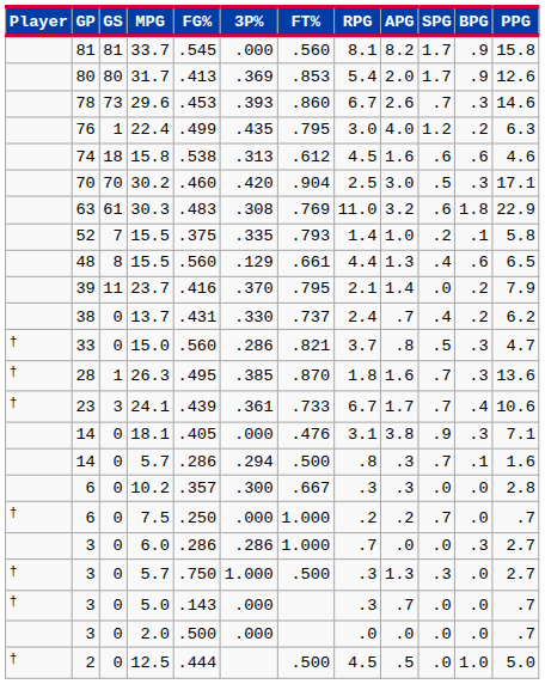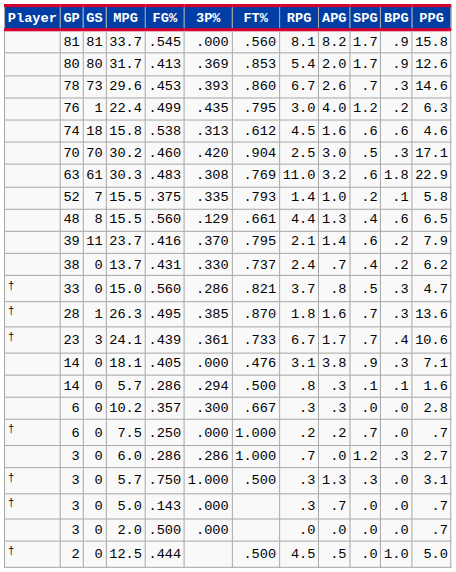 <table class="wikitable sortable" style="text-align:right;">
 <tr>
 <th style="background:#003DA5; color:#FFFFFF; border-top:#D50032 3px solid; border-bottom:#D50032 3px solid;">Player</th>
 <th style="background:#003DA5; color:#FFFFFF; border-top:#D50032 3px solid; border-bottom:#D50032 3px solid;">GP</th>
 <th style="background:#003DA5; color:#FFFFFF; border-top:#D50032 3px solid; border-bottom:#D50032 3px solid;">GS</th>
 <th style="background:#003DA5; color:#FFFFFF; border-top:#D50032 3px solid; border-bottom:#D50032 3px solid;">MPG</th>
 <th style="background:#003DA5; color:#FFFFFF; border-top:#D50032 3px solid; border-bottom:#D50032 3px solid;">FG%</th>
 <th style="background:#003DA5; color:#FFFFFF; border-top:#D50032 3px solid; border-bottom:#D50032 3px solid;">3P%</th>
 <th style="background:#003DA5; color:#FFFFFF; border-top:#D50032 3px solid; border-bottom:#D50032 3px solid;">FT%</th>
 <th style="background:#003DA5; color:#FFFFFF; border-top:#D50032 3px solid; border-bottom:#D50032 3px solid;">RPG</th>
 <th style="background:#003DA5; color:#FFFFFF; border-top:#D50032 3px solid; border-bottom:#D50032 3px solid;">APG</th>
 <th style="background:#003DA5; color:#FFFFFF; border-top:#D50032 3px solid; border-bottom:#D50032 3px solid;">SPG</th>
 <th style="background:#003DA5; color:#FFFFFF; border-top:#D50032 3px solid; border-bottom:#D50032 3px solid;">BPG</th>
 <th style="background:#003DA5; color:#FFFFFF; border-top:#D50032 3px solid; border-bottom:#D50032 3px solid;">PPG</th>
 </tr>
 <tr>
 <td style="text-align:left;"></td>
 <td>81</td>
 <td>81</td>
 <td>33.7</td>
 <td>.545</td>
 <td>.000</td>
 <td>.560</td>
 <td>8.1</td>
 <td>8.2</td>
 <td>1.7</td>
 <td>.9</td>
 <td>15.8</td>
 </tr>
 <tr>
 <td style="text-align:left;"></td>
 <td>80</td>
 <td>80</td>
 <td>31.7</td>
 <td>.413</td>
 <td>.369</td>
 <td>.853</td>
 <td>5.4</td>
 <td>2.0</td>
 <td>1.7</td>
 <td>.9</td>
 <td>12.6</td>
 </tr>
 <tr>
 <td style="text-align:left;"></td>
 <td>78</td>
 <td>73</td>
 <td>29.6</td>
 <td>.453</td>
 <td>.393</td>
 <td>.860</td>
 <td>6.7</td>
 <td>2.6</td>
 <td>.7</td>
 <td>.3</td>
 <td>14.6</td>
 </tr>
 <tr>
 <td style="text-align:left;"></td>
 <td>76</td>
 <td>1</td>
 <td>22.4</td>
 <td>.499</td>
 <td>.435</td>
 <td>.795</td>
 <td>3.0</td>
 <td>4.0</td>
 <td>1.2</td>
 <td>.2</td>
 <td>6.3</td>
 </tr>
 <tr>
 <td style="text-align:left;"></td>
 <td>74</td>
 <td>18</td>
 <td>15.8</td>
 <td>.538</td>
 <td>.313</td>
 <td>.612</td>
 <td>4.5</td>
 <td>1.6</td>
 <td>.6</td>
 <td>.6</td>
 <td>4.6</td>
 </tr>
 <tr>
 <td style="text-align:left;"></td>
 <td>70</td>
 <td>70</td>
 <td>30.2</td>
 <td>.460</td>
 <td>.420</td>
 <td>.904</td>
 <td>2.5</td>
 <td>3.0</td>
 <td>.5</td>
 <td>.3</td>
 <td>17.1</td>
 </tr>
 <tr>
 <td style="text-align:left;"></td>
 <td>63</td>
 <td>61</td>
 <td>30.3</td>
 <td>.483</td>
 <td>.308</td>
 <td>.769</td>
 <td>11.0</td>
 <td>3.2</td>
 <td>.6</td>
 <td>1.8</td>
 <td>22.9</td>
 </tr>
 <tr>
 <td style="text-align:left;"></td>
 <td>52</td>
 <td>7</td>
 <td>15.5</td>
 <td>.375</td>
 <td>.335</td>
 <td>.793</td>
 <td>1.4</td>
 <td>1.0</td>
 <td>.2</td>
 <td>.1</td>
 <td>5.8</td>
 </tr>
 <tr>
 <td style="text-align:left;"></td>
 <td>48</td>
 <td>8</td>
 <td>15.5</td>
 <td>.560</td>
 <td>.129</td>
 <td>.661</td>
 <td>4.4</td>
 <td>1.3</td>
 <td>.4</td>
 <td>.6</td>
 <td>6.5</td>
 </tr>
 <tr>
 <td style="text-align:left;"></td>
 <td>39</td>
 <td>11</td>
 <td>23.7</td>
 <td>.416</td>
 <td>.370</td>
 <td>.795</td>
 <td>2.1</td>
 <td>1.4</td>
-<td>.0</td>
+<td>.6</td>
 <td>.2</td>
 <td>7.9</td>
 </tr>
 <tr>
 <td style="text-align:left;"></td>
 <td>38</td>
 <td>0</td>
 <td>13.7</td>
 <td>.431</td>
 <td>.330</td>
 <td>.737</td>
 <td>2.4</td>
 <td>.7</td>
 <td>.4</td>
 <td>.2</td>
 <td>6.2</td>
 </tr>
 <tr>
 <td style="text-align:left;"><sup>†</sup></td>
 <td>33</td>
 <td>0</td>
 <td>15.0</td>
 <td>.560</td>
 <td>.286</td>
 <td>.821</td>
 <td>3.7</td>
 <td>.8</td>
 <td>.5</td>
 <td>.3</td>
 <td>4.7</td>
 </tr>
 <tr>
 <td style="text-align:left;"><sup>†</sup></td>
 <td>28</td>
 <td>1</td>
 <td>26.3</td>
 <td>.495</td>
 <td>.385</td>
 <td>.870</td>
 <td>1.8</td>
 <td>1.6</td>
 <td>.7</td>
 <td>.3</td>
 <td>13.6</td>
 </tr>
 <tr>
 <td style="text-align:left;"><sup>†</sup></td>
 <td>23</td>
 <td>3</td>
 <td>24.1</td>
 <td>.439</td>
 <td>.361</td>
 <td>.733</td>
 <td>6.7</td>
 <td>1.7</td>
 <td>.7</td>
 <td>.4</td>
 <td>10.6</td>
 </tr>
 <tr>
 <td style="text-align:left;"></td>
 <td>14</td>
 <td>0</td>
 <td>18.1</td>
 <td>.405</td>
 <td>.000</td>
 <td>.476</td>
 <td>3.1</td>
 <td>3.8</td>
 <td>.9</td>
 <td>.3</td>
 <td>7.1</td>
 </tr>
 <tr>
 <td style="text-align:left;"></td>
 <td>14</td>
 <td>0</td>
 <td>5.7</td>
 <td>.286</td>
 <td>.294</td>
 <td>.500</td>
 <td>.8</td>
 <td>.3</td>
-<td>.7</td>
+<td>.1</td>
 <td>.1</td>
 <td>1.6</td>
 </tr>
 <tr>
 <td style="text-align:left;"></td>
 <td>6</td>
 <td>0</td>
 <td>10.2</td>
 <td>.357</td>
 <td>.300</td>
 <td>.667</td>
 <td>.3</td>
 <td>.3</td>
 <td>.0</td>
 <td>.0</td>
 <td>2.8</td>
 </tr>
 <tr>
 <td style="text-align:left;"><sup>†</sup></td>
 <td>6</td>
 <td>0</td>
 <td>7.5</td>
 <td>.250</td>
 <td>.000</td>
 <td>1.000</td>
 <td>.2</td>
 <td>.2</td>
 <td>.7</td>
 <td>.0</td>
 <td>.7</td>
 </tr>
 <tr>
 <td style="text-align:left;"></td>
 <td>3</td>
 <td>0</td>
 <td>6.0</td>
 <td>.286</td>
 <td>.286</td>
 <td>1.000</td>
 <td>.7</td>
 <td>.0</td>
-<td>.0</td>
+<td>1.2</td>
 <td>.3</td>
 <td>2.7</td>
 </tr>
 <tr>
 <td style="text-align:left;"><sup>†</sup></td>
 <td>3</td>
 <td>0</td>
 <td>5.7</td>
 <td>.750</td>
 <td>1.000</td>
 <td>.500</td>
 <td>.3</td>
 <td>1.3</td>
 <td>.3</td>
 <td>.0</td>
-<td>2.7</td>
+<td>3.1</td>
 </tr>
 <tr>
 <td style="text-align:left;"><sup>†</sup></td>
 <td>3</td>
 <td>0</td>
 <td>5.0</td>
 <td>.143</td>
 <td>.000</td>
 <td></td>
 <td>.3</td>
 <td>.7</td>
 <td>.0</td>
 <td>.0</td>
 <td>.7</td>
 </tr>
 <tr>
 <td style="text-align:left;"></td>
 <td>3</td>
 <td>0</td>
 <td>2.0</td>
 <td>.500</td>
 <td>.000</td>
 <td></td>
 <td>.0</td>
 <td>.0</td>
 <td>.0</td>
 <td>.0</td>
 <td>.7</td>
 </tr>
 <tr>
 <td style="text-align:left;"><sup>†</sup></td>
 <td>2</td>
 <td>0</td>
 <td>12.5</td>
 <td>.444</td>
 <td></td>
 <td>.500</td>
 <td>4.5</td>
 <td>.5</td>
 <td>.0</td>
 <td>1.0</td>
 <td>5.0</td>
 </tr>
 </table>
